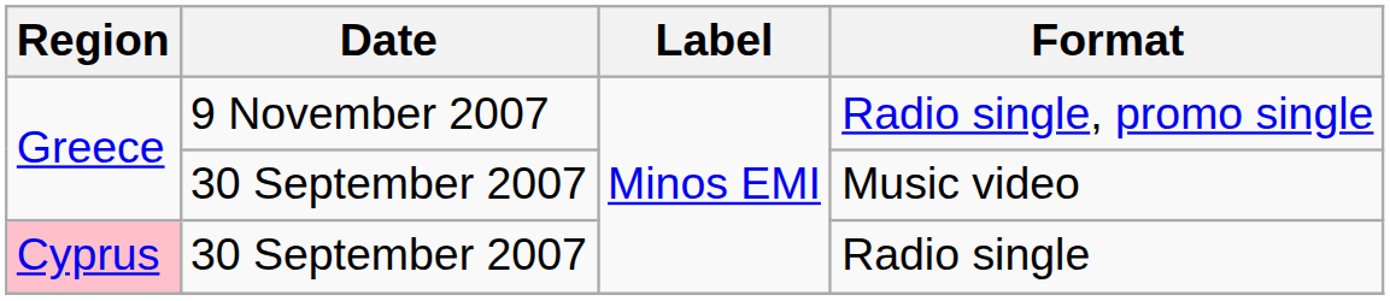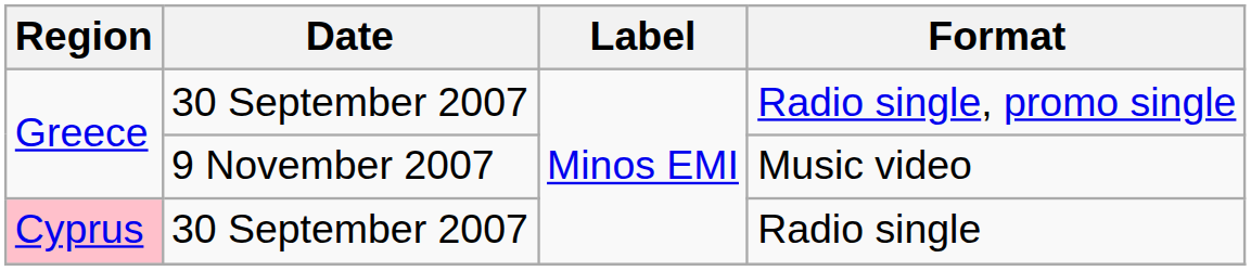 <table class="sortable wikitable">
 <tr>
 <th>Region</th>
 <th>Date</th>
 <th>Label</th>
 <th>Format</th>
 </tr>
 <tr>
 <td rowspan="2"><a href='#'>Greece</a></td>
-<td>9 November 2007</td>
+<td>30 September 2007</td>
 <td rowspan="3"><a href='#'>Minos EMI</a></td>
 <td><a href='#'>Radio single</a>, <a href='#'>promo single</a></td>
 </tr>
 <tr>
-<td>30 September 2007</td>
+<td>9 November 2007</td>
 <td>Music video</td>
 </tr>
 <tr>
 <td style="background: pink;"><a href='#'>Cyprus</a></td>
 <td>30 September 2007</td>
 <td>Radio single</td>
 </tr>
 <tr>
 </tr>
 </table>
